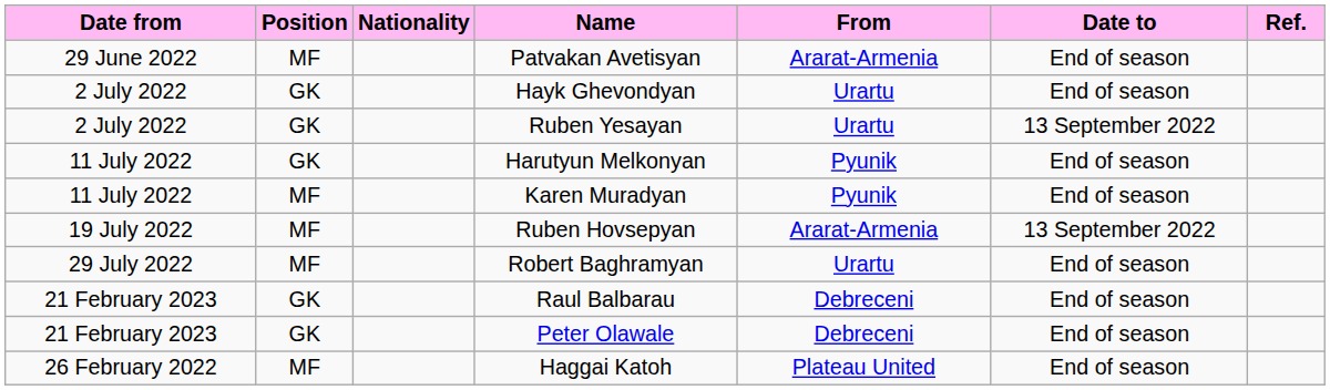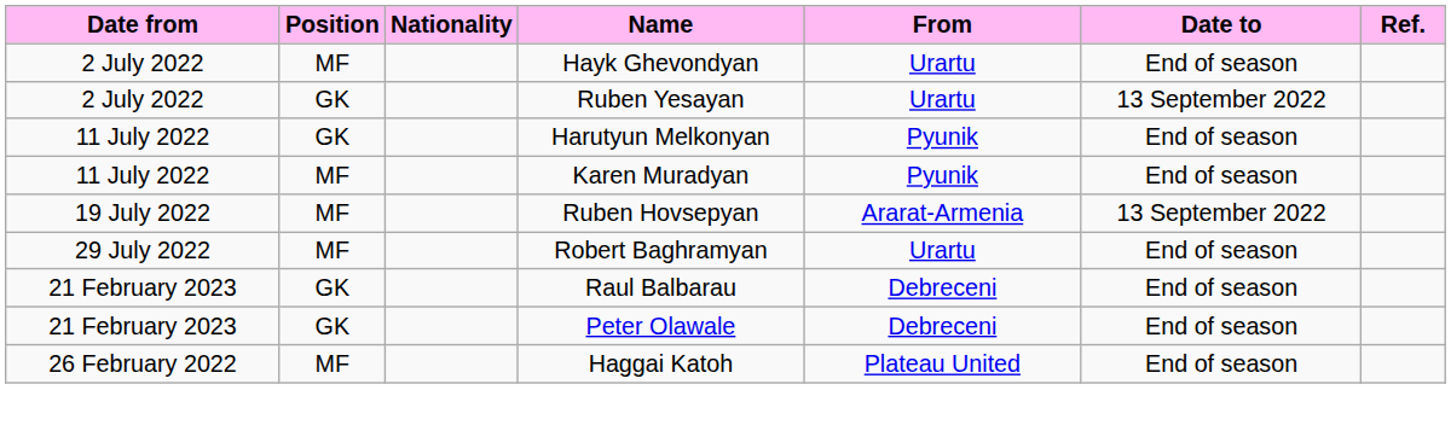 <table class="wikitable"  style="text-align:center; font-size:90%; ">
 <tr>
 <th style="background:#FFB9F3; color:#000000; width:200px;">Date from</th>
 <th style="background:#FFB9F3; color:#000000; width:50px;">Position</th>
 <th style="background:#FFB9F3; color:#000000; width:50px;">Nationality</th>
 <th style="background:#FFB9F3; color:#000000; width:200px;">Name</th>
 <th style="background:#FFB9F3; color:#000000; width:200px;">From</th>
 <th style="background:#FFB9F3; color:#000000; width:200px;">Date to</th>
 <th style="background:#FFB9F3; color:#000000; width:50px;">Ref.</th>
 </tr>
 <tr>
-<td>29 June 2022</td>
+<td>2 July 2022</td>
 <td>MF</td>
-<td></td>
-<td>Patvakan Avetisyan</td>
-<td><a href='#'>Ararat-Armenia</a></td>
-<td>End of season</td>
-<td></td>
-</tr>
-<tr>
-<td>2 July 2022</td>
-<td>GK</td>
 <td></td>
 <td>Hayk Ghevondyan</td>
 <td><a href='#'>Urartu</a></td>
 <td>End of season</td>
 <td></td>
 </tr>
 <tr>
 <td>2 July 2022</td>
 <td>GK</td>
 <td></td>
 <td>Ruben Yesayan</td>
 <td><a href='#'>Urartu</a></td>
 <td>13 September 2022</td>
 <td></td>
 </tr>
 <tr>
 <td>11 July 2022</td>
 <td>GK</td>
 <td></td>
 <td>Harutyun Melkonyan</td>
 <td><a href='#'>Pyunik</a></td>
 <td>End of season</td>
 <td></td>
 </tr>
 <tr>
 <td>11 July 2022</td>
 <td>MF</td>
 <td></td>
 <td>Karen Muradyan</td>
 <td><a href='#'>Pyunik</a></td>
 <td>End of season</td>
 <td></td>
 </tr>
 <tr>
 <td>19 July 2022</td>
 <td>MF</td>
 <td></td>
 <td>Ruben Hovsepyan</td>
 <td><a href='#'>Ararat-Armenia</a></td>
 <td>13 September 2022</td>
 <td></td>
 </tr>
 <tr>
 <td>29 July 2022</td>
 <td>MF</td>
 <td></td>
 <td>Robert Baghramyan</td>
 <td><a href='#'>Urartu</a></td>
 <td>End of season</td>
 <td></td>
 </tr>
 <tr>
 <td>21 February 2023</td>
 <td>GK</td>
 <td></td>
 <td>Raul Balbarau</td>
 <td><a href='#'>Debreceni</a></td>
 <td>End of season</td>
 <td></td>
 </tr>
 <tr>
 <td>21 February 2023</td>
 <td>GK</td>
 <td></td>
 <td><a href='#'>Peter Olawale</a></td>
 <td><a href='#'>Debreceni</a></td>
 <td>End of season</td>
 <td></td>
 </tr>
 <tr>
 <td>26 February 2022</td>
 <td>MF</td>
 <td></td>
 <td>Haggai Katoh</td>
 <td><a href='#'>Plateau United</a></td>
 <td>End of season</td>
 <td></td>
 </tr>
 </table>
